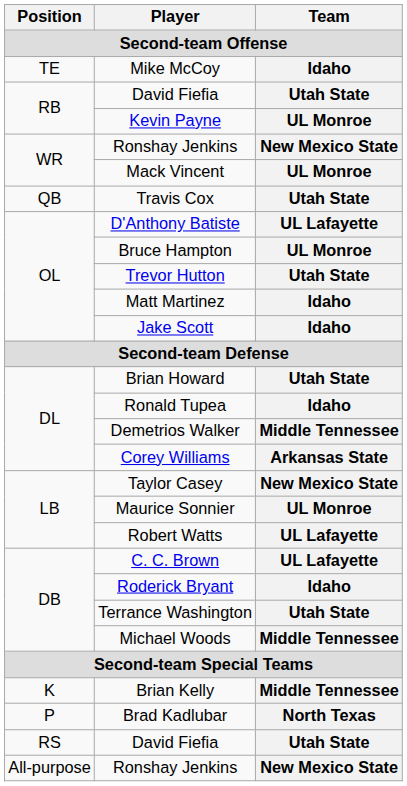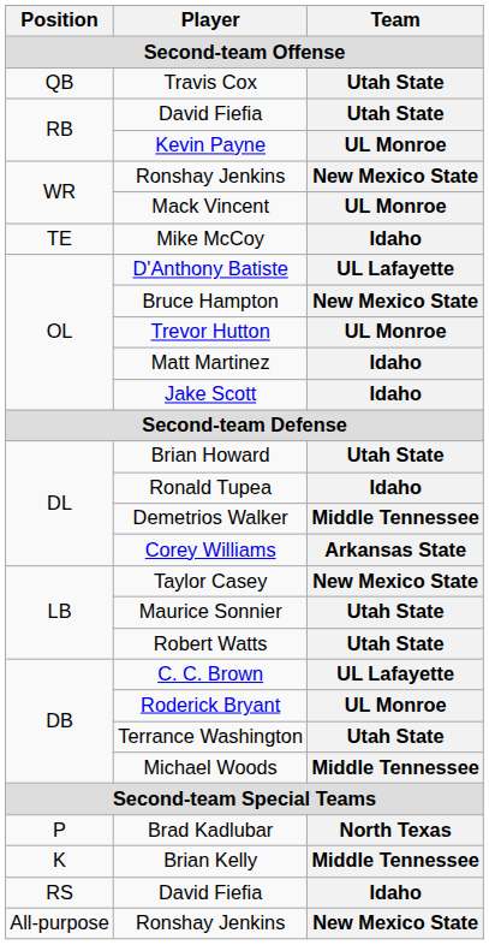 <table class="wikitable" border="0">
 <tr>
 <th>Position</th>
 <th>Player</th>
 <th>Team</th>
 </tr>
 <tr>
 <td colspan="3" style="text-align:center; background:#ddd;"><strong>Second-team Offense</strong></td>
 </tr>
 <tr style="text-align:center;">
-<td>TE</td>
-<td>Mike McCoy</td>
-<th Style = >Idaho</th>
+<td>QB</td>
+<td>Travis Cox</td>
+<th Style = >Utah State</th>
 </tr>
 <tr style="text-align:center;">
 <td rowspan="2">RB</td>
 <td>David Fiefia</td>
 <th Style = >Utah State</th>
 </tr>
 <tr style="text-align:center;">
 <td><a href='#'>Kevin Payne</a></td>
 <th Style = >UL Monroe</th>
 </tr>
 <tr style="text-align:center;">
 <td rowspan="2">WR</td>
 <td>Ronshay Jenkins</td>
 <th Style = >New Mexico State</th>
 </tr>
 <tr style="text-align:center;">
 <td>Mack Vincent</td>
 <th Style = >UL Monroe</th>
 </tr>
 <tr style="text-align:center;">
-<td>QB</td>
-<td>Travis Cox</td>
-<th Style = >Utah State</th>
+<td>TE</td>
+<td>Mike McCoy</td>
+<th Style = >Idaho</th>
 </tr>
 <tr style="text-align:center;">
 <td rowspan="5">OL</td>
 <td><a href='#'>D'Anthony Batiste</a></td>
 <th Style = >UL Lafayette</th>
 </tr>
 <tr style="text-align:center;">
 <td>Bruce Hampton</td>
-<th Style = >UL Monroe</th>
+<th Style = >New Mexico State</th>
 </tr>
 <tr style="text-align:center;">
 <td><a href='#'>Trevor Hutton</a></td>
-<th Style = >Utah State</th>
+<th Style = >UL Monroe</th>
 </tr>
 <tr style="text-align:center;">
 <td>Matt Martinez</td>
 <th Style = >Idaho</th>
 </tr>
 <tr style="text-align:center;">
 <td><a href='#'>Jake Scott</a></td>
 <th Style = >Idaho</th>
 </tr>
 <tr>
 <td colspan="3" style="text-align:center; background:#ddd;"><strong>Second-team Defense</strong></td>
 </tr>
 <tr style="text-align:center;">
 <td rowspan="4">DL</td>
 <td>Brian Howard</td>
 <th Style = >Utah State</th>
 </tr>
 <tr style="text-align:center;">
 <td>Ronald Tupea</td>
 <th Style = >Idaho</th>
 </tr>
 <tr style="text-align:center;">
 <td>Demetrios Walker</td>
 <th Style = >Middle Tennessee</th>
 </tr>
 <tr style="text-align:center;">
 <td><a href='#'>Corey Williams</a></td>
 <th Style = >Arkansas State</th>
 </tr>
 <tr style="text-align:center;">
 <td rowspan="3">LB</td>
 <td>Taylor Casey</td>
 <th Style = >New Mexico State</th>
 </tr>
 <tr style="text-align:center;">
 <td>Maurice Sonnier</td>
-<th Style = >UL Monroe</th>
+<th Style = >Utah State</th>
 </tr>
 <tr style="text-align:center;">
 <td>Robert Watts</td>
-<th Style = >UL Lafayette</th>
+<th Style = >Utah State</th>
 </tr>
 <tr style="text-align:center;">
 <td rowspan="4">DB</td>
 <td><a href='#'>C. C. Brown</a></td>
 <th Style = >UL Lafayette</th>
 </tr>
 <tr style="text-align:center;">
 <td><a href='#'>Roderick Bryant</a></td>
-<th Style = >Idaho</th>
+<th Style = >UL Monroe</th>
 </tr>
 <tr style="text-align:center;">
 <td>Terrance Washington</td>
 <th Style = >Utah State</th>
 </tr>
 <tr style="text-align:center;">
 <td>Michael Woods</td>
 <th Style = >Middle Tennessee</th>
 </tr>
 <tr>
 <td colspan="3" style="text-align:center; background:#ddd;"><strong>Second-team Special Teams</strong></td>
 </tr>
 <tr style="text-align:center;">
+<td>P</td>
+<td>Brad Kadlubar</td>
+<th Style = >North Texas</th>
+</tr>
+<tr style="text-align:center;">
 <td>K</td>
 <td>Brian Kelly</td>
 <th Style = >Middle Tennessee</th>
 </tr>
 <tr style="text-align:center;">
-<td>P</td>
-<td>Brad Kadlubar</td>
-<th Style = >North Texas</th>
-</tr>
-<tr style="text-align:center;">
 <td>RS</td>
 <td>David Fiefia</td>
-<th Style = >Utah State</th>
+<th Style = >Idaho</th>
 </tr>
 <tr style="text-align:center;">
 <td>All-purpose</td>
 <td>Ronshay Jenkins</td>
 <th Style = >New Mexico State</th>
 </tr>
 </table>
